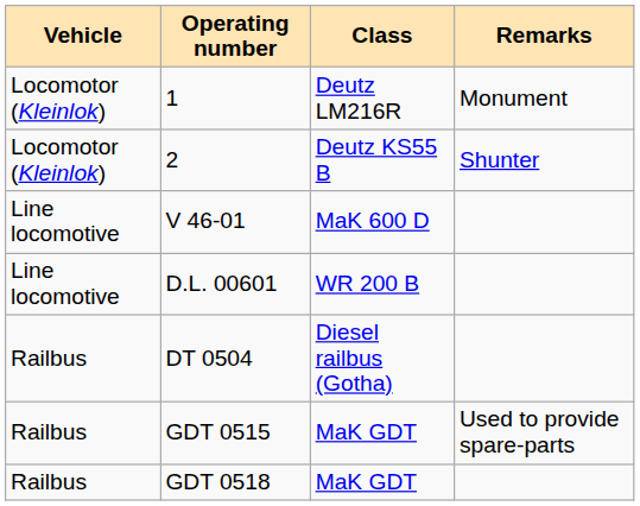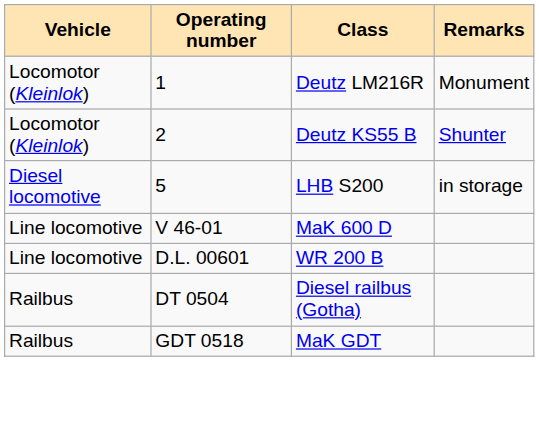 <table class="wikitable sortable" width="50%">
 <tr>
 <th style="background: #FFE5B4;">Vehicle</th>
 <th style="background: #FFE5B4;">Operating number</th>
 <th style="background: #FFE5B4;">Class</th>
 <th style="background: #FFE5B4;">Remarks</th>
 </tr>
 <tr>
 <td>Locomotor (<em><a href='#'>Kleinlok</a></em>)</td>
 <td>1</td>
 <td><a href='#'>Deutz</a> LM216R</td>
 <td>Monument</td>
 </tr>
 <tr>
 <td>Locomotor (<em><a href='#'>Kleinlok</a></em>)</td>
 <td>2</td>
 <td><a href='#'>Deutz KS55 B</a></td>
 <td><a href='#'>Shunter</a></td>
+</tr>
+<tr>
+<td><a href='#'>Diesel locomotive</a></td>
+<td>5</td>
+<td><a href='#'>LHB</a> S200</td>
+<td>in storage</td>
 </tr>
 <tr>
 <td>Line locomotive</td>
 <td>V 46-01</td>
 <td><a href='#'>MaK 600 D</a></td>
 <td></td>
 </tr>
 <tr>
 <td>Line locomotive</td>
 <td>D.L. 00601</td>
 <td><a href='#'>WR 200 B</a></td>
 <td></td>
 </tr>
 <tr>
 <td>Railbus</td>
 <td>DT 0504</td>
 <td><a href='#'>Diesel railbus (Gotha)</a></td>
 <td></td>
 </tr>
 <tr>
 <td>Railbus</td>
-<td>GDT 0515</td>
-<td><a href='#'>MaK GDT</a></td>
-<td>Used to provide spare-parts</td>
-</tr>
-<tr>
-<td>Railbus</td>
 <td>GDT 0518</td>
 <td><a href='#'>MaK GDT</a></td>
 <td></td>
 </tr>
 </table>
